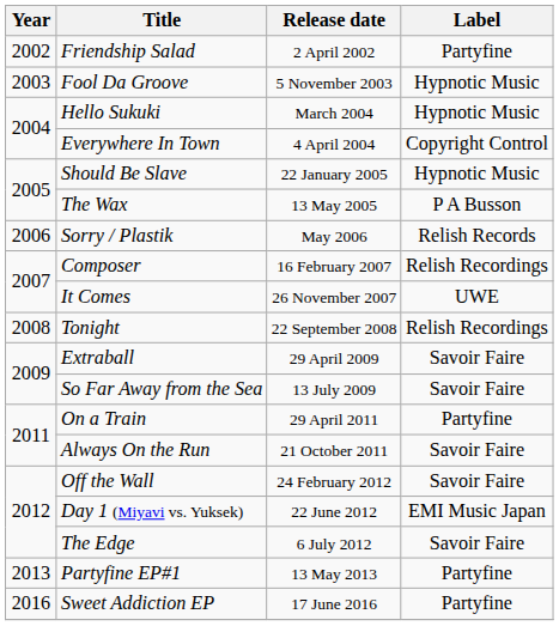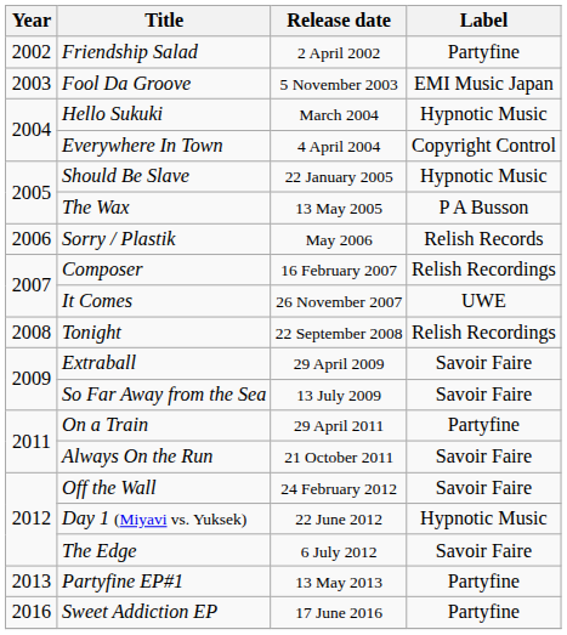 <table class="wikitable">
 <tr>
 <th style="text-align:center; width:35px;">Year</th>
 <th>Title</th>
 <th style="text-align:center;">Release date</th>
 <th>Label</th>
 </tr>
 <tr>
 <td style="text-align:center;">2002</td>
 <td><em>Friendship Salad</em></td>
 <td style="text-align:center;"><small>2 April 2002</small></td>
 <td style="text-align:center;">Partyfine</td>
 </tr>
 <tr>
 <td style="text-align:center;">2003</td>
 <td><em>Fool Da Groove</em></td>
 <td style="text-align:center;"><small>5 November 2003</small></td>
-<td style="text-align:center;">Hypnotic Music</td>
+<td style="text-align:center;">EMI Music Japan</td>
 </tr>
 <tr>
 <td style="text-align:center;" rowspan="2">2004</td>
 <td><em>Hello Sukuki</em></td>
 <td style="text-align:center;"><small>March 2004</small></td>
 <td style="text-align:center;">Hypnotic Music</td>
 </tr>
 <tr>
 <td><em>Everywhere In Town</em></td>
 <td style="text-align:center;"><small>4 April 2004</small></td>
 <td style="text-align:center;">Copyright Control</td>
 </tr>
 <tr>
 <td style="text-align:center;" rowspan="2">2005</td>
 <td><em>Should Be Slave</em></td>
 <td style="text-align:center;"><small>22 January 2005</small></td>
 <td style="text-align:center;">Hypnotic Music</td>
 </tr>
 <tr>
 <td><em>The Wax</em></td>
 <td style="text-align:center;"><small>13 May 2005</small></td>
 <td style="text-align:center;">P A Busson</td>
 </tr>
 <tr>
 <td style="text-align:center;">2006</td>
 <td><em>Sorry / Plastik</em></td>
 <td style="text-align:center;"><small>May 2006</small></td>
 <td style="text-align:center;">Relish Records</td>
 </tr>
 <tr>
 <td style="text-align:center;" rowspan="2">2007</td>
 <td><em>Composer</em></td>
 <td style="text-align:center;"><small>16 February 2007</small></td>
 <td style="text-align:center;">Relish Recordings</td>
 </tr>
 <tr>
 <td><em>It Comes</em></td>
 <td style="text-align:center;"><small>26 November 2007</small></td>
 <td style="text-align:center;">UWE</td>
 </tr>
 <tr>
 <td style="text-align:center;">2008</td>
 <td><em>Tonight</em></td>
 <td style="text-align:center;"><small>22 September 2008</small></td>
 <td style="text-align:center;">Relish Recordings</td>
 </tr>
 <tr>
 <td style="text-align:center;" rowspan="2">2009</td>
 <td><em>Extraball</em></td>
 <td style="text-align:center;"><small>29 April 2009</small></td>
 <td style="text-align:center;">Savoir Faire</td>
 </tr>
 <tr>
 <td><em>So Far Away from the Sea</em></td>
 <td style="text-align:center;"><small>13 July 2009</small></td>
 <td style="text-align:center;">Savoir Faire</td>
 </tr>
 <tr>
 <td style="text-align:center;" rowspan="2">2011</td>
 <td><em>On a Train</em></td>
 <td style="text-align:center;"><small>29 April 2011</small></td>
 <td style="text-align:center;">Partyfine</td>
 </tr>
 <tr>
 <td><em>Always On the Run</em></td>
 <td style="text-align:center;"><small>21 October 2011</small></td>
 <td style="text-align:center;">Savoir Faire</td>
 </tr>
 <tr>
 <td style="text-align:center;" rowspan="3">2012</td>
 <td><em>Off the Wall</em></td>
 <td style="text-align:center;"><small>24 February 2012</small></td>
 <td style="text-align:center;">Savoir Faire</td>
 </tr>
 <tr>
 <td><em>Day 1</em> <small>(<a href='#'>Miyavi</a> vs. Yuksek)</small></td>
 <td style="text-align:center;"><small>22 June 2012</small></td>
-<td style="text-align:center;">EMI Music Japan</td>
+<td style="text-align:center;">Hypnotic Music</td>
 </tr>
 <tr>
 <td><em>The Edge</em></td>
 <td style="text-align:center;"><small>6 July 2012</small></td>
 <td style="text-align:center;">Savoir Faire</td>
 </tr>
 <tr>
 <td style="text-align:center;" rowspan="1">2013</td>
 <td><em>Partyfine EP#1</em></td>
 <td style="text-align:center;"><small>13 May 2013</small></td>
 <td style="text-align:center;">Partyfine</td>
 </tr>
 <tr>
 <td style="text-align:center;" rowspan="1">2016</td>
 <td><em>Sweet Addiction EP</em></td>
 <td style="text-align:center;"><small>17 June 2016</small></td>
 <td style="text-align:center;">Partyfine</td>
 </tr>
 <tr>
 </tr>
 </table>
